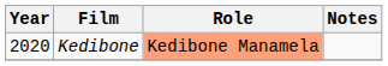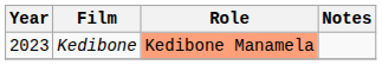 <table class="wikitable">
 <tr>
 <th>Year</th>
 <th>Film</th>
 <th>Role</th>
 <th>Notes</th>
 </tr>
 <tr>
-<td>2020</td>
+<td>2023</td>
 <td><em>Kedibone</em></td>
 <td style="background: lightsalmon;">Kedibone Manamela</td>
 <td></td>
 </tr>
 <tr>
 </tr>
 </table>
